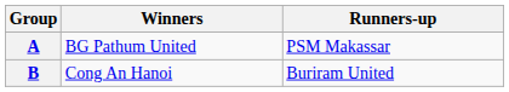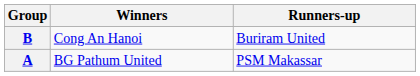 <table class="wikitable">
 <tr>
 <th>Group</th>
 <th width=200>Winners</th>
 <th width=200>Runners-up</th>
 </tr>
 <tr>
+<th><a href='#'>B</a></th>
+<td> <a href='#'>Cong An Hanoi</a></td>
+<td> <a href='#'>Buriram United</a></td>
+</tr>
+<tr>
 <th><a href='#'>A</a></th>
 <td> <a href='#'>BG Pathum United</a></td>
 <td> <a href='#'>PSM Makassar</a></td>
 </tr>
-<tr>
-<th><a href='#'>B</a></th>
-<td> <a href='#'>Cong An Hanoi</a></td>
-<td> <a href='#'>Buriram United</a></td>
-</tr>
 </table>
